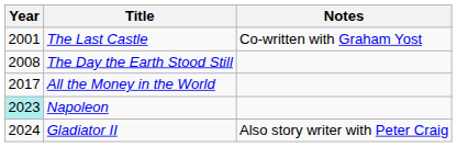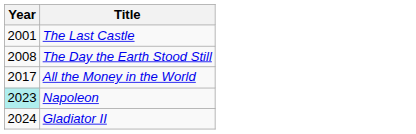 <table class="wikitable">
 <tr>
 <th>Year</th>
 <th>Title</th>
-<th>Notes</th>
 </tr>
 <tr>
 <td>2001</td>
 <td><em><a href='#'>The Last Castle</a></em></td>
-<td>Co-written with <a href='#'>Graham Yost</a></td>
 </tr>
 <tr>
 <td>2008</td>
 <td><em><a href='#'>The Day the Earth Stood Still</a></em></td>
-<td></td>
 </tr>
 <tr>
 <td>2017</td>
 <td><em><a href='#'>All the Money in the World</a></em></td>
-<td></td>
 </tr>
 <tr>
 <td style="background: paleturquoise;">2023</td>
 <td><em><a href='#'>Napoleon</a></em></td>
-<td></td>
 </tr>
 <tr>
 <td>2024</td>
 <td><em><a href='#'>Gladiator II</a></em></td>
-<td>Also story writer with <a href='#'>Peter Craig</a></td>
 </tr>
 </table>
